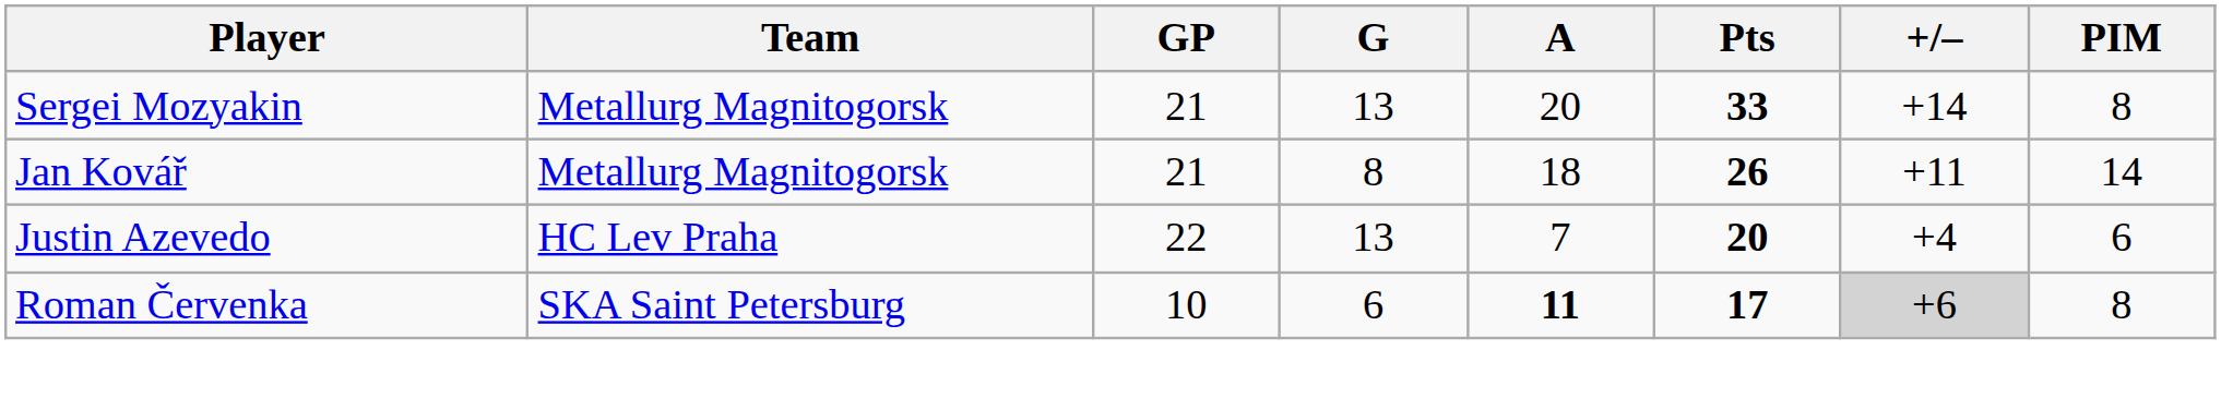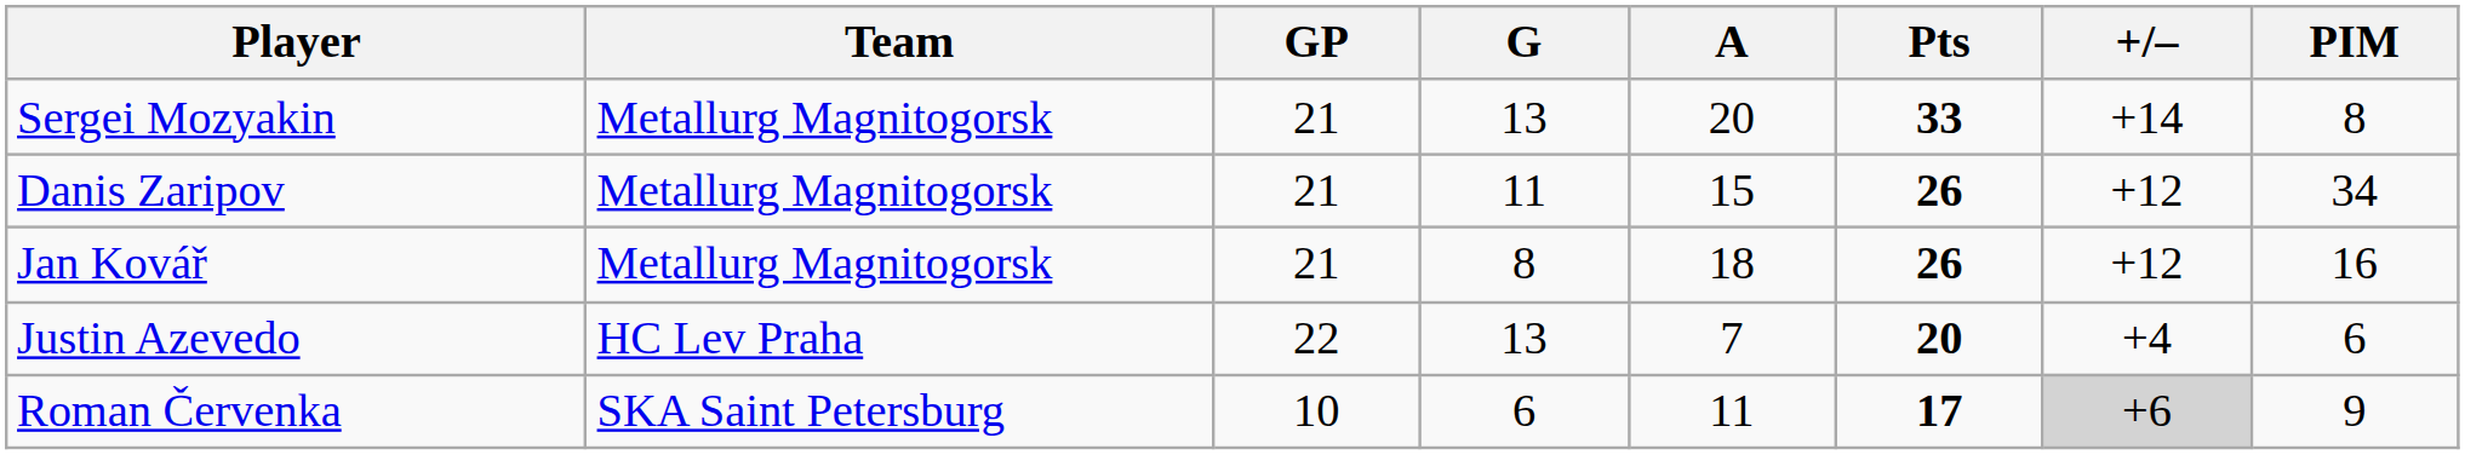 <table class="wikitable sortable">
 <tr>
 <th style="width: 12em;">Player</th>
 <th style="width: 13em;">Team</th>
 <th style="width: 4em;">GP</th>
 <th style="width: 4em;">G</th>
 <th style="width: 4em;">A</th>
 <th style="width: 4em;">Pts</th>
 <th style="width: 4em;">+/–</th>
 <th style="width: 4em;">PIM</th>
 </tr>
 <tr align="center">
 <td align=left><a href='#'>Sergei Mozyakin</a></td>
 <td align=left><a href='#'>Metallurg Magnitogorsk</a></td>
 <td>21</td>
 <td>13</td>
 <td>20</td>
 <td><strong>33</strong></td>
 <td>+14</td>
 <td>8</td>
 </tr>
 <tr align="center">
+<td align=left><a href='#'>Danis Zaripov</a></td>
+<td align=left><a href='#'>Metallurg Magnitogorsk</a></td>
+<td>21</td>
+<td>11</td>
+<td>15</td>
+<td><strong>26</strong></td>
+<td>+12</td>
+<td>34</td>
+</tr>
+<tr align="center">
 <td align=left><a href='#'>Jan Kovář</a></td>
 <td align=left><a href='#'>Metallurg Magnitogorsk</a></td>
 <td>21</td>
 <td>8</td>
 <td>18</td>
 <td><strong>26</strong></td>
-<td>+11</td>
-<td>14</td>
+<td>+12</td>
+<td>16</td>
 </tr>
 <tr align="center">
 <td align=left><a href='#'>Justin Azevedo</a></td>
 <td align=left><a href='#'>HC Lev Praha</a></td>
 <td>22</td>
 <td>13</td>
 <td>7</td>
 <td><strong>20</strong></td>
 <td>+4</td>
 <td>6</td>
 </tr>
 <tr align="center">
 <td align=left><a href='#'>Roman Červenka</a></td>
 <td align=left><a href='#'>SKA Saint Petersburg</a></td>
 <td>10</td>
 <td>6</td>
-<td><strong>11</strong></td>
+<td>11</td>
 <td><strong>17</strong></td>
 <td style="background: lightgrey;">+6</td>
-<td>8</td>
+<td>9</td>
 </tr>
 </table>
